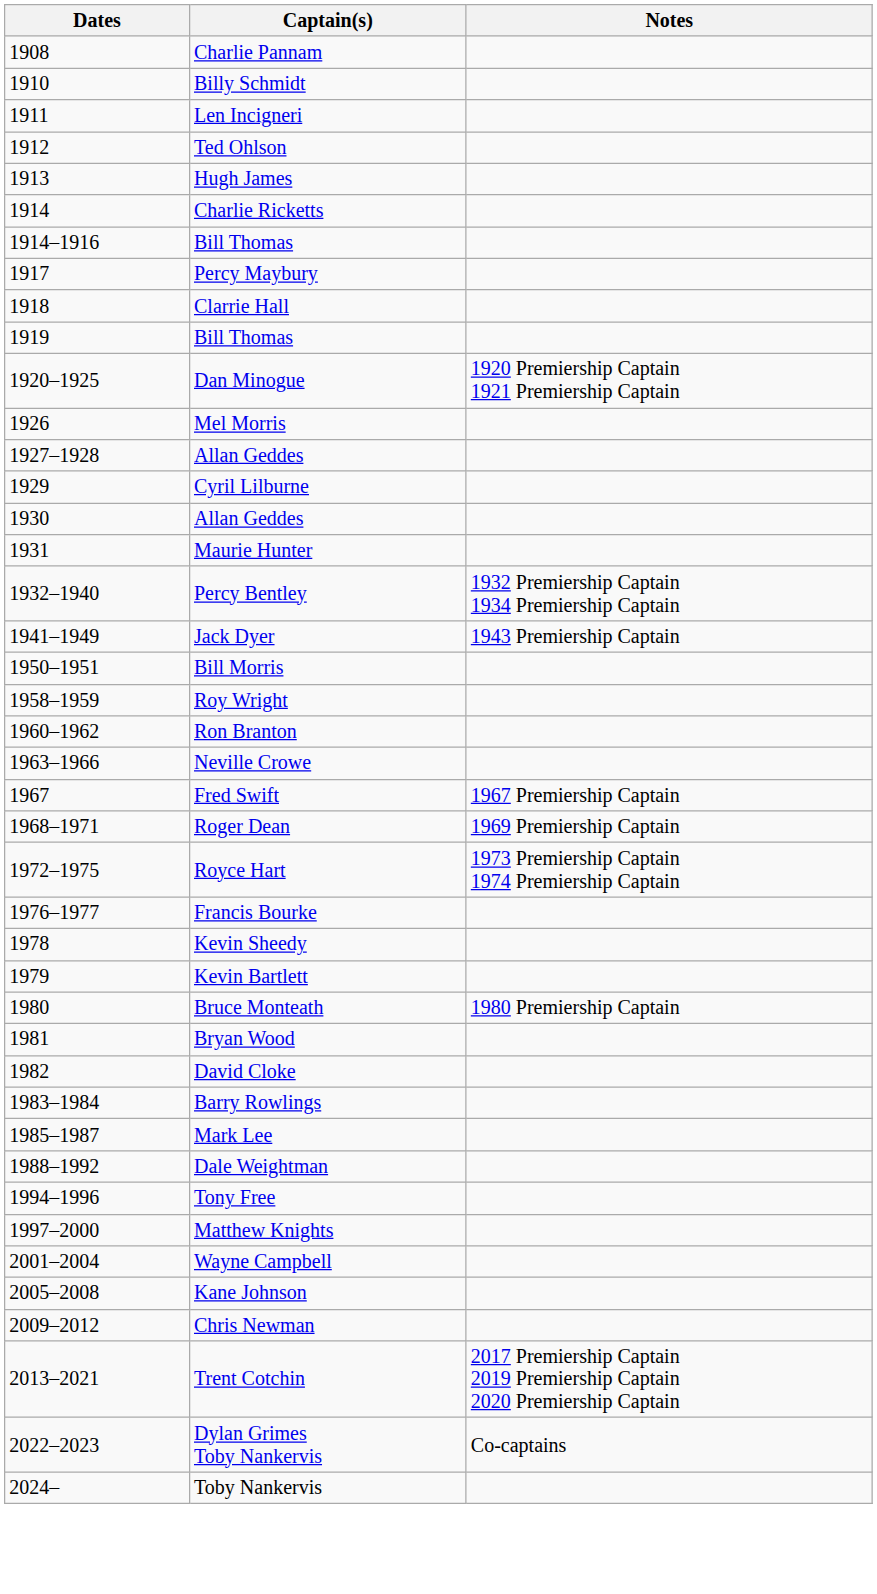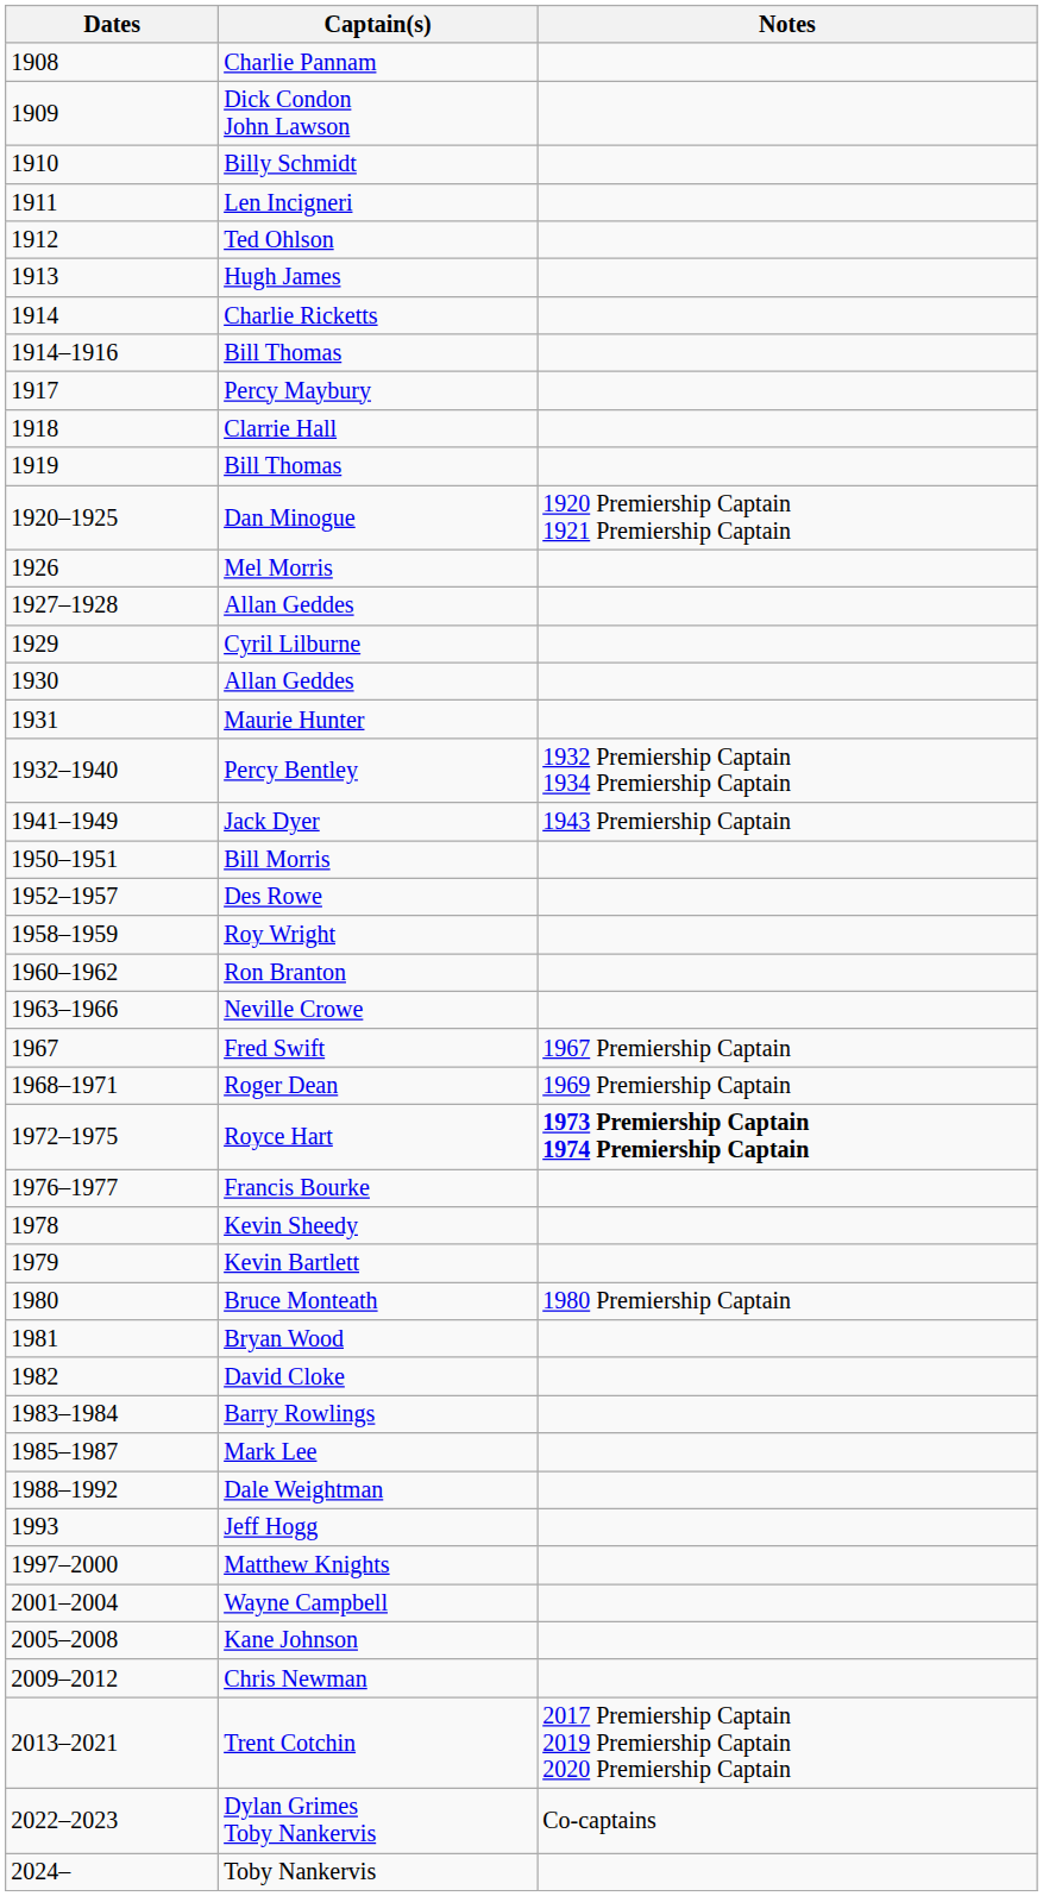 <table class="wikitable" width=55%>
 <tr>
 <th>Dates</th>
 <th>Captain(s)</th>
 <th>Notes</th>
 </tr>
 <tr>
 <td>1908</td>
 <td><a href='#'>Charlie Pannam</a></td>
+<td></td>
+</tr>
+<tr>
+<td>1909</td>
+<td><a href='#'>Dick Condon</a><br><a href='#'>John Lawson</a></td>
 <td></td>
 </tr>
 <tr>
 <td>1910</td>
 <td><a href='#'>Billy Schmidt</a></td>
 <td></td>
 </tr>
 <tr>
 <td>1911</td>
 <td><a href='#'>Len Incigneri</a></td>
 <td></td>
 </tr>
 <tr>
 <td>1912</td>
 <td><a href='#'>Ted Ohlson</a></td>
 <td></td>
 </tr>
 <tr>
 <td>1913</td>
 <td><a href='#'>Hugh James</a></td>
 <td></td>
 </tr>
 <tr>
 <td>1914</td>
 <td><a href='#'>Charlie Ricketts</a></td>
 <td></td>
 </tr>
 <tr>
 <td>1914–1916</td>
 <td><a href='#'>Bill Thomas</a></td>
 <td></td>
 </tr>
 <tr>
 <td>1917</td>
 <td><a href='#'>Percy Maybury</a></td>
 <td></td>
 </tr>
 <tr>
 <td>1918</td>
 <td><a href='#'>Clarrie Hall</a></td>
 <td></td>
 </tr>
 <tr>
 <td>1919</td>
 <td><a href='#'>Bill Thomas</a></td>
 <td></td>
 </tr>
 <tr>
 <td>1920–1925</td>
 <td><a href='#'>Dan Minogue</a></td>
 <td><a href='#'>1920</a> Premiership Captain<br><a href='#'>1921</a> Premiership Captain</td>
 </tr>
 <tr>
 <td>1926</td>
 <td><a href='#'>Mel Morris</a></td>
 <td></td>
 </tr>
 <tr>
 <td>1927–1928</td>
 <td><a href='#'>Allan Geddes</a></td>
 <td></td>
 </tr>
 <tr>
 <td>1929</td>
 <td><a href='#'>Cyril Lilburne</a></td>
 <td></td>
 </tr>
 <tr>
 <td>1930</td>
 <td><a href='#'>Allan Geddes</a></td>
 <td></td>
 </tr>
 <tr>
 <td>1931</td>
 <td><a href='#'>Maurie Hunter</a></td>
 <td></td>
 </tr>
 <tr>
 <td>1932–1940</td>
 <td><a href='#'>Percy Bentley</a></td>
 <td><a href='#'>1932</a> Premiership Captain<br><a href='#'>1934</a> Premiership Captain</td>
 </tr>
 <tr>
 <td>1941–1949</td>
 <td><a href='#'>Jack Dyer</a></td>
 <td><a href='#'>1943</a> Premiership Captain</td>
 </tr>
 <tr>
 <td>1950–1951</td>
 <td><a href='#'>Bill Morris</a></td>
 <td></td>
 </tr>
 <tr>
+<td>1952–1957</td>
+<td><a href='#'>Des Rowe</a></td>
+<td></td>
+</tr>
+<tr>
 <td>1958–1959</td>
 <td><a href='#'>Roy Wright</a></td>
 <td></td>
 </tr>
 <tr>
 <td>1960–1962</td>
 <td><a href='#'>Ron Branton</a></td>
 <td></td>
 </tr>
 <tr>
 <td>1963–1966</td>
 <td><a href='#'>Neville Crowe</a></td>
 <td></td>
 </tr>
 <tr>
 <td>1967</td>
 <td><a href='#'>Fred Swift</a></td>
 <td><a href='#'>1967</a> Premiership Captain</td>
 </tr>
 <tr>
 <td>1968–1971</td>
 <td><a href='#'>Roger Dean</a></td>
 <td><a href='#'>1969</a> Premiership Captain</td>
 </tr>
 <tr>
 <td>1972–1975</td>
 <td><a href='#'>Royce Hart</a></td>
-<td><a href='#'>1973</a> Premiership Captain<br><a href='#'>1974</a> Premiership Captain</td>
+<td><strong><a href='#'>1973</a> Premiership Captain<br><a href='#'>1974</a> Premiership Captain</strong></td>
 </tr>
 <tr>
 <td>1976–1977</td>
 <td><a href='#'>Francis Bourke</a></td>
 <td></td>
 </tr>
 <tr>
 <td>1978</td>
 <td><a href='#'>Kevin Sheedy</a></td>
 <td></td>
 </tr>
 <tr>
 <td>1979</td>
 <td><a href='#'>Kevin Bartlett</a></td>
 <td></td>
 </tr>
 <tr>
 <td>1980</td>
 <td><a href='#'>Bruce Monteath</a></td>
 <td><a href='#'>1980</a> Premiership Captain</td>
 </tr>
 <tr>
 <td>1981</td>
 <td><a href='#'>Bryan Wood</a></td>
 <td></td>
 </tr>
 <tr>
 <td>1982</td>
 <td><a href='#'>David Cloke</a></td>
 <td></td>
 </tr>
 <tr>
 <td>1983–1984</td>
 <td><a href='#'>Barry Rowlings</a></td>
 <td></td>
 </tr>
 <tr>
 <td>1985–1987</td>
 <td><a href='#'>Mark Lee</a></td>
 <td></td>
 </tr>
 <tr>
 <td>1988–1992</td>
 <td><a href='#'>Dale Weightman</a></td>
 <td></td>
 </tr>
 <tr>
-<td>1994–1996</td>
-<td><a href='#'>Tony Free</a></td>
+<td>1993</td>
+<td><a href='#'>Jeff Hogg</a></td>
 <td></td>
 </tr>
 <tr>
 <td>1997–2000</td>
 <td><a href='#'>Matthew Knights</a></td>
 <td></td>
 </tr>
 <tr>
 <td>2001–2004</td>
 <td><a href='#'>Wayne Campbell</a></td>
 <td></td>
 </tr>
 <tr>
 <td>2005–2008</td>
 <td><a href='#'>Kane Johnson</a></td>
 <td></td>
 </tr>
 <tr>
 <td>2009–2012</td>
 <td><a href='#'>Chris Newman</a></td>
 <td></td>
 </tr>
 <tr>
 <td>2013–2021</td>
 <td><a href='#'>Trent Cotchin</a></td>
 <td><a href='#'>2017</a> Premiership Captain <br><a href='#'>2019</a> Premiership Captain <br><a href='#'>2020</a> Premiership Captain</td>
 </tr>
 <tr>
 <td>2022–2023</td>
 <td><a href='#'>Dylan Grimes</a><br><a href='#'>Toby Nankervis</a></td>
 <td>Co-captains</td>
 </tr>
 <tr>
 <td>2024–</td>
 <td>Toby Nankervis</td>
 <td></td>
 </tr>
 </table>
